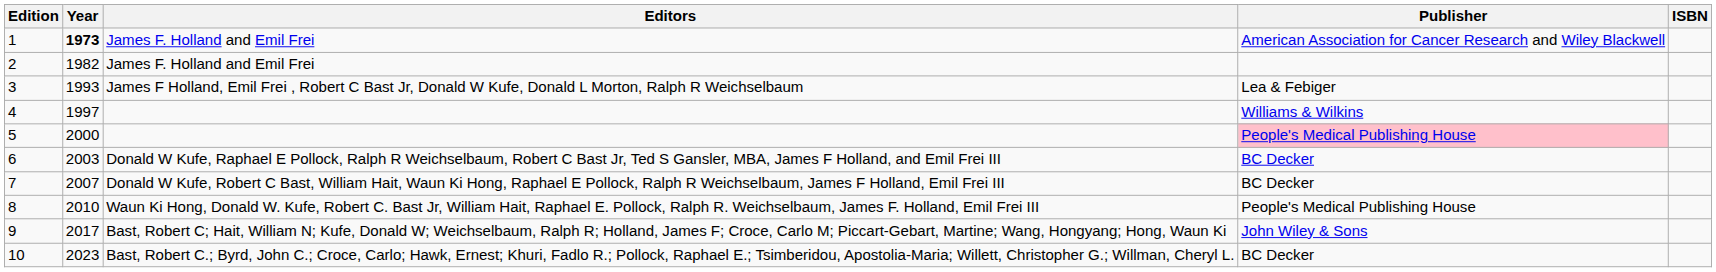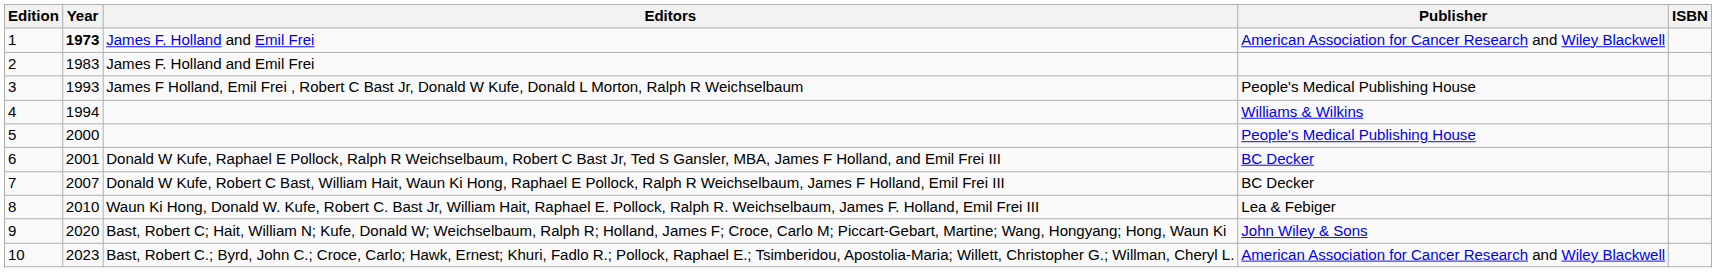 <table class="wikitable">
 <tr>
 <th>Edition</th>
 <th>Year</th>
 <th>Editors</th>
 <th>Publisher</th>
 <th>ISBN</th>
 </tr>
 <tr>
 <td>1</td>
 <td><strong>1973</strong></td>
 <td><a href='#'>James F. Holland</a> and <a href='#'>Emil Frei</a></td>
 <td><a href='#'>American Association for Cancer Research</a> and <a href='#'>Wiley Blackwell</a></td>
 <td></td>
 </tr>
 <tr>
 <td>2</td>
-<td>1982</td>
+<td>1983</td>
 <td>James F. Holland and Emil Frei</td>
 <td></td>
 <td></td>
 </tr>
 <tr>
 <td>3</td>
 <td>1993</td>
 <td>James F Holland, Emil Frei , Robert C Bast Jr, Donald W Kufe, Donald L Morton, Ralph R Weichselbaum</td>
-<td>Lea & Febiger</td>
+<td>People's Medical Publishing House</td>
 <td></td>
 </tr>
 <tr>
 <td>4</td>
-<td>1997</td>
+<td>1994</td>
 <td></td>
 <td><a href='#'>Williams & Wilkins</a></td>
 <td></td>
 </tr>
 <tr>
 <td>5</td>
 <td>2000</td>
 <td></td>
-<td style="background: pink;"><a href='#'>People's Medical Publishing House</a></td>
+<td><a href='#'>People's Medical Publishing House</a></td>
 <td></td>
 </tr>
 <tr>
 <td>6</td>
-<td>2003</td>
+<td>2001</td>
 <td>Donald W Kufe, Raphael E Pollock, Ralph R Weichselbaum, Robert C Bast Jr, Ted S Gansler, MBA, James F Holland, and Emil Frei III</td>
 <td><a href='#'>BC Decker</a></td>
 <td></td>
 </tr>
 <tr>
 <td>7</td>
 <td>2007</td>
 <td>Donald W Kufe, Robert C Bast, William Hait, Waun Ki Hong, Raphael E Pollock, Ralph R Weichselbaum, James F Holland, Emil Frei III</td>
 <td>BC Decker</td>
 <td></td>
 </tr>
 <tr>
 <td>8</td>
 <td>2010</td>
 <td>Waun Ki Hong, Donald W. Kufe, Robert C. Bast Jr, William Hait, Raphael E. Pollock, Ralph R. Weichselbaum, James F. Holland, Emil Frei III</td>
-<td>People's Medical Publishing House</td>
+<td>Lea & Febiger</td>
 <td></td>
 </tr>
 <tr>
 <td>9</td>
-<td>2017</td>
+<td>2020</td>
 <td>Bast, Robert C; Hait, William N; Kufe, Donald W; Weichselbaum, Ralph R; Holland, James F; Croce, Carlo M; Piccart‐Gebart, Martine; Wang, Hongyang; Hong, Waun Ki</td>
 <td><a href='#'>John Wiley & Sons</a></td>
 <td></td>
 </tr>
 <tr>
 <td>10</td>
 <td>2023</td>
 <td>Bast, Robert C.; Byrd, John C.; Croce, Carlo; Hawk, Ernest; Khuri, Fadlo R.; Pollock, Raphael E.; Tsimberidou, Apostolia-Maria; Willett, Christopher G.; Willman, Cheryl L.</td>
-<td>BC Decker</td>
+<td><a href='#'>American Association for Cancer Research</a> and <a href='#'>Wiley Blackwell</a></td>
 <td></td>
 </tr>
 </table>
